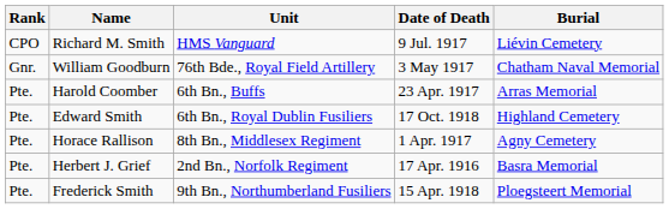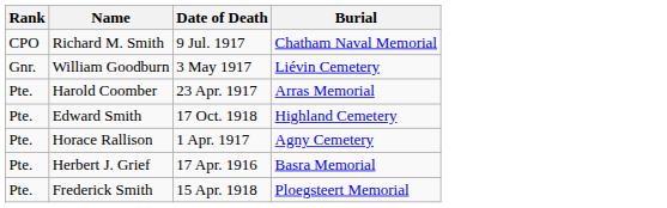 <table class="wikitable">
 <tr>
 <th>Rank</th>
 <th>Name</th>
-<th>Unit</th>
 <th>Date of Death</th>
 <th>Burial</th>
 </tr>
 <tr>
 <td>CPO</td>
 <td>Richard M. Smith</td>
-<td><a href='#'>HMS <em>Vanguard</em></a></td>
 <td>9 Jul. 1917</td>
-<td><a href='#'>Liévin Cemetery</a></td>
+<td><a href='#'>Chatham Naval Memorial</a></td>
 </tr>
 <tr>
 <td>Gnr.</td>
 <td>William Goodburn</td>
-<td>76th Bde., <a href='#'>Royal Field Artillery</a></td>
 <td>3 May 1917</td>
-<td><a href='#'>Chatham Naval Memorial</a></td>
+<td><a href='#'>Liévin Cemetery</a></td>
 </tr>
 <tr>
 <td>Pte.</td>
 <td>Harold Coomber</td>
-<td>6th Bn., <a href='#'>Buffs</a></td>
 <td>23 Apr. 1917</td>
 <td><a href='#'>Arras Memorial</a></td>
 </tr>
 <tr>
 <td>Pte.</td>
 <td>Edward Smith</td>
-<td>6th Bn., <a href='#'>Royal Dublin Fusiliers</a></td>
 <td>17 Oct. 1918</td>
 <td><a href='#'>Highland Cemetery</a></td>
 </tr>
 <tr>
 <td>Pte.</td>
 <td>Horace Rallison</td>
-<td>8th Bn., <a href='#'>Middlesex Regiment</a></td>
 <td>1 Apr. 1917</td>
 <td><a href='#'>Agny Cemetery</a></td>
 </tr>
 <tr>
 <td>Pte.</td>
 <td>Herbert J. Grief</td>
-<td>2nd Bn., <a href='#'>Norfolk Regiment</a></td>
 <td>17 Apr. 1916</td>
 <td><a href='#'>Basra Memorial</a></td>
 </tr>
 <tr>
 <td>Pte.</td>
 <td>Frederick Smith</td>
-<td>9th Bn., <a href='#'>Northumberland Fusiliers</a></td>
 <td>15 Apr. 1918</td>
 <td><a href='#'>Ploegsteert Memorial</a></td>
 </tr>
 </table>
